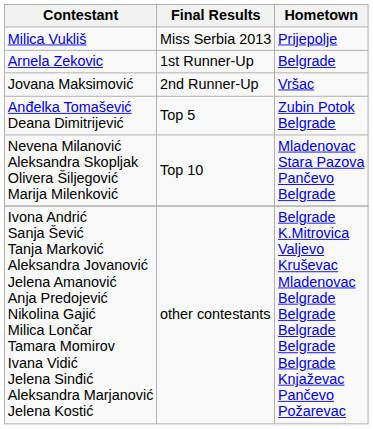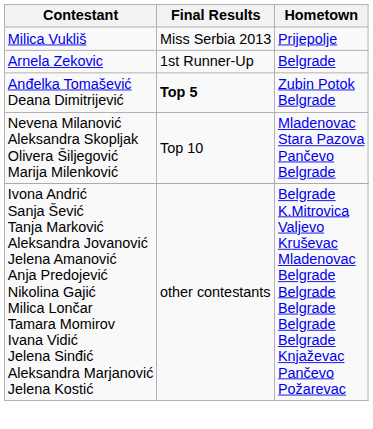 <table class="wikitable sortable">
 <tr>
 <th>Contestant</th>
 <th>Final Results</th>
 <th>Hometown</th>
 </tr>
 <tr>
 <td><a href='#'>Milica Vukliš</a></td>
 <td>Miss Serbia 2013</td>
 <td><a href='#'>Prijepolje</a></td>
 </tr>
 <tr>
 <td><a href='#'>Arnela Zekovic</a></td>
 <td>1st Runner-Up</td>
 <td><a href='#'>Belgrade</a></td>
 </tr>
 <tr>
-<td>Jovana Maksimović</td>
-<td>2nd Runner-Up</td>
-<td><a href='#'>Vršac</a></td>
-</tr>
-<tr>
 <td><a href='#'>Anđelka Tomašević</a><br>Deana Dimitrijević</td>
-<td>Top 5</td>
+<td><strong>Top 5</strong></td>
 <td><a href='#'>Zubin Potok</a> <br><a href='#'>Belgrade</a></td>
 </tr>
 <tr>
 <td>Nevena Milanović <br> Aleksandra Skopljak <br> Olivera Šiljegović  <br> Marija Milenković</td>
 <td>Top 10</td>
 <td><a href='#'>Mladenovac</a> <br> <a href='#'>Stara Pazova</a> <br><a href='#'>Pančevo</a> <br> <a href='#'>Belgrade</a>  <br></td>
 </tr>
 <tr>
 </tr>
 <tr>
 <td>Ivona Andrić  <br>  Sanja Šević <br>  Tanja Marković   <br> Aleksandra Jovanović   <br> Jelena Amanović   <br> Anja Predojević  <br>  Nikolina Gajić  <br> Milica Lončar <br>  Tamara Momirov  <br> Ivana Vidić  <br> Jelena Sinđić <br> Aleksandra Marjanović  <br> Jelena Kostić</td>
 <td>other contestants</td>
 <td><a href='#'>Belgrade</a><br> <a href='#'>K.Mitrovica</a><br><a href='#'>Valjevo</a><br><a href='#'>Kruševac</a><br><a href='#'>Mladenovac</a> <br><a href='#'>Belgrade</a> <br> <a href='#'>Belgrade</a> <br> <a href='#'>Belgrade</a> <br> <a href='#'>Belgrade</a> <br> <a href='#'>Belgrade</a>  <br> <a href='#'>Knjaževac</a> <br> <a href='#'>Pančevo</a> <br><a href='#'>Požarevac</a></td>
 </tr>
 </table>
